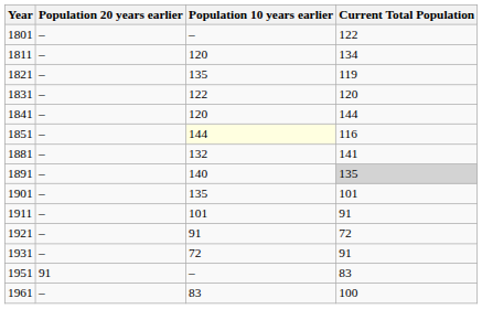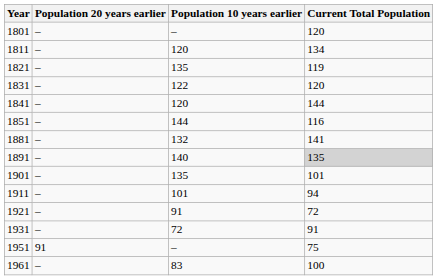 <table class="wikitable sortable">
 <tr>
 <th>Year</th>
 <th>Population 20 years earlier</th>
 <th>Population 10 years earlier</th>
 <th>Current Total Population</th>
 </tr>
 <tr>
 <td>1801</td>
 <td>–</td>
 <td>–</td>
-<td>122</td>
+<td>120</td>
 </tr>
 <tr>
 <td>1811</td>
 <td>–</td>
 <td>120</td>
 <td>134</td>
 </tr>
 <tr>
 <td>1821</td>
 <td>–</td>
 <td>135</td>
 <td>119</td>
 </tr>
 <tr>
 <td>1831</td>
 <td>–</td>
 <td>122</td>
 <td>120</td>
 </tr>
 <tr>
 <td>1841</td>
 <td>–</td>
 <td>120</td>
 <td>144</td>
 </tr>
 <tr>
 <td>1851</td>
 <td>–</td>
-<td style="background: lightyellow;">144</td>
+<td>144</td>
 <td>116</td>
 </tr>
 <tr>
 <td>1881</td>
 <td>–</td>
 <td>132</td>
 <td>141</td>
 </tr>
 <tr>
 <td>1891</td>
 <td>–</td>
 <td>140</td>
 <td style="background: lightgrey;">135</td>
 </tr>
 <tr>
 <td>1901</td>
 <td>–</td>
 <td>135</td>
 <td>101</td>
 </tr>
 <tr>
 <td>1911</td>
 <td>–</td>
 <td>101</td>
-<td>91</td>
+<td>94</td>
 </tr>
 <tr>
 <td>1921</td>
 <td>–</td>
 <td>91</td>
 <td>72</td>
 </tr>
 <tr>
 <td>1931</td>
 <td>–</td>
 <td>72</td>
 <td>91</td>
 </tr>
 <tr>
 <td>1951</td>
 <td>91</td>
 <td>–</td>
-<td>83</td>
+<td>75</td>
 </tr>
 <tr>
 <td>1961</td>
 <td>–</td>
 <td>83</td>
 <td>100</td>
 </tr>
 </table>
